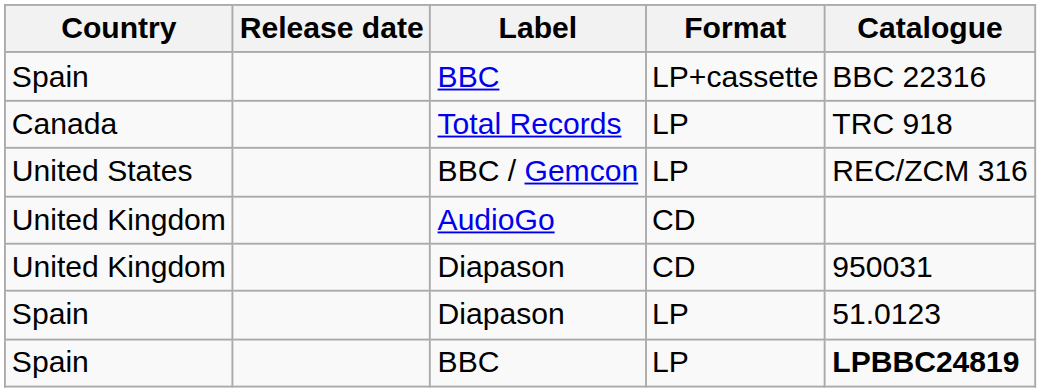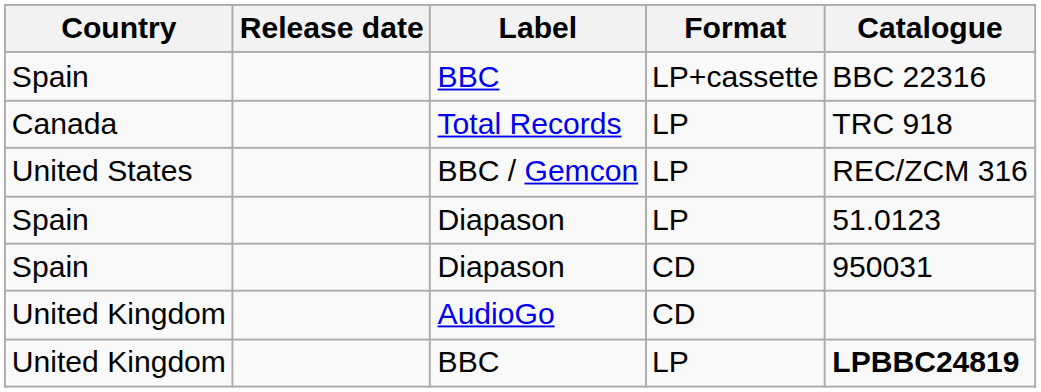 <table class="wikitable">
 <tr>
 <th>Country</th>
 <th>Release date</th>
 <th>Label</th>
 <th>Format</th>
 <th>Catalogue</th>
 </tr>
 <tr>
 <td>Spain</td>
 <td></td>
 <td><a href='#'>BBC</a></td>
 <td>LP+cassette</td>
 <td>BBC 22316</td>
 </tr>
 <tr>
 <td>Canada</td>
 <td></td>
 <td><a href='#'>Total Records</a></td>
 <td>LP</td>
 <td>TRC 918</td>
 </tr>
 <tr>
 <td>United States</td>
 <td></td>
 <td>BBC / <a href='#'>Gemcon</a></td>
 <td>LP</td>
 <td>REC/ZCM 316</td>
 </tr>
 <tr>
+<td>Spain</td>
+<td></td>
+<td>Diapason</td>
+<td>LP</td>
+<td>51.0123</td>
+</tr>
+<tr>
+<td>Spain</td>
+<td></td>
+<td>Diapason</td>
+<td>CD</td>
+<td>950031</td>
+</tr>
+<tr>
 <td>United Kingdom</td>
 <td></td>
 <td><a href='#'>AudioGo</a></td>
 <td>CD</td>
 <td></td>
 </tr>
 <tr>
 <td>United Kingdom</td>
 <td></td>
-<td>Diapason</td>
-<td>CD</td>
-<td>950031</td>
-</tr>
-<tr>
-<td>Spain</td>
-<td></td>
-<td>Diapason</td>
-<td>LP</td>
-<td>51.0123</td>
-</tr>
-<tr>
-<td>Spain</td>
-<td></td>
 <td>BBC</td>
 <td>LP</td>
 <td><strong>LPBBC24819</strong></td>
 </tr>
 </table>
